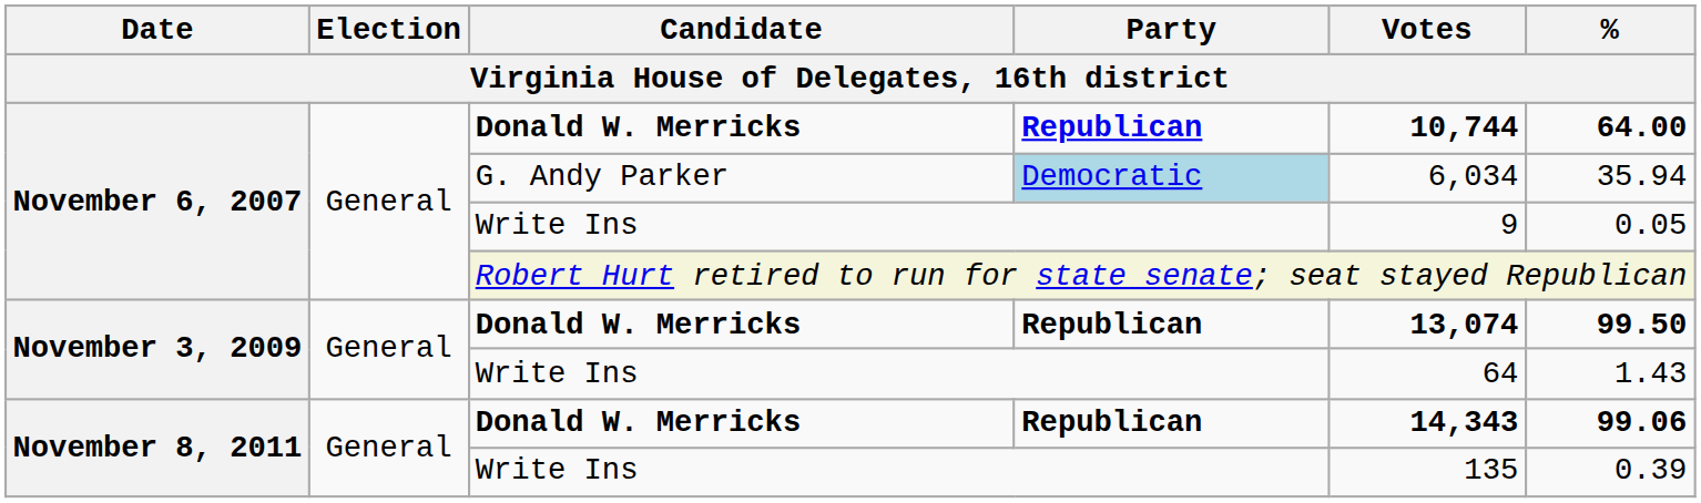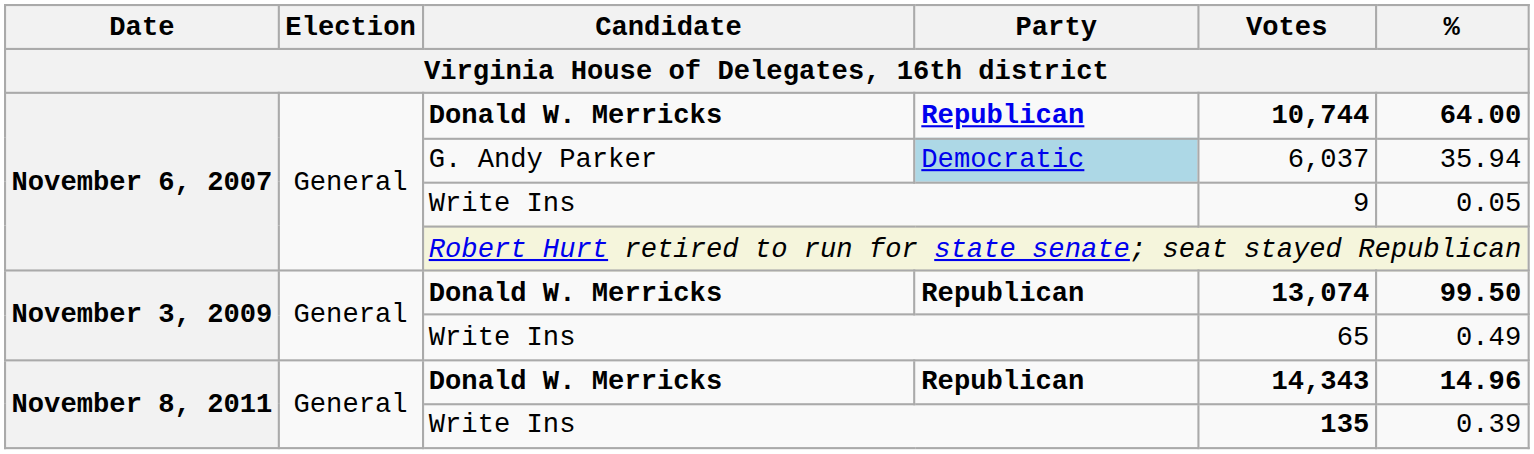 <table class="wikitable">
 <tr>
 <th>Date</th>
 <th>Election</th>
 <th>Candidate</th>
 <th>Party</th>
 <th>Votes</th>
 <th>%</th>
 </tr>
 <tr>
 <th colspan="6">Virginia House of Delegates, 16th district</th>
 </tr>
 <tr>
 <th rowspan="4">November 6, 2007</th>
 <td rowspan="4" align="center">General</td>
 <td><strong>Donald W. Merricks</strong></td>
 <td><strong><a href='#'>Republican</a></strong></td>
 <td align="right"><strong>10,744</strong></td>
 <td align="right"><strong>64.00</strong></td>
 </tr>
 <tr>
 <td>G. Andy Parker</td>
 <td style="background: lightblue;"><a href='#'>Democratic</a></td>
-<td align="right">6,034</td>
+<td align="right">6,037</td>
 <td align="right">35.94</td>
 </tr>
 <tr>
 <td colspan="2">Write Ins</td>
 <td align="right">9</td>
 <td align="right">0.05</td>
 </tr>
 <tr>
 <td colspan="4" style="background:Beige"><em><a href='#'>Robert Hurt</a> retired to run for <a href='#'>state senate</a>; seat stayed Republican</em></td>
 </tr>
 <tr>
 <th rowspan="2">November 3, 2009</th>
 <td rowspan="2" align="center">General</td>
 <td><strong>Donald W. Merricks</strong></td>
 <td><strong>Republican</strong></td>
 <td align="right"><strong>13,074</strong></td>
 <td align="right"><strong>99.50</strong></td>
 </tr>
 <tr>
 <td colspan="2">Write Ins</td>
-<td align="right">64</td>
-<td align="right">1.43</td>
+<td align="right">65</td>
+<td align="right">0.49</td>
 </tr>
 <tr>
 <th rowspan="2">November 8, 2011</th>
 <td rowspan="2" align="center">General</td>
 <td><strong>Donald W. Merricks</strong></td>
 <td><strong>Republican</strong></td>
 <td align="right"><strong>14,343</strong></td>
-<td align="right"><strong>99.06</strong></td>
+<td align="right"><strong>14.96</strong></td>
 </tr>
 <tr>
 <td colspan="2">Write Ins</td>
-<td align="right">135</td>
+<td align="right"><strong>135</strong></td>
 <td align="right">0.39</td>
 </tr>
 </table>
